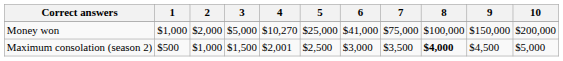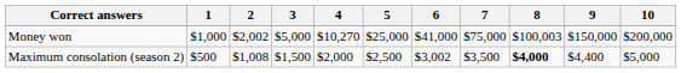 <table class="wikitable">
 <tr>
 <th>Correct answers</th>
 <th>1</th>
 <th>2</th>
 <th>3</th>
 <th><strong>4</strong></th>
 <th>5</th>
 <th>6</th>
 <th>7</th>
 <th><strong>8</strong></th>
 <th>9</th>
 <th><strong>10</strong></th>
 </tr>
 <tr>
 </tr>
 <tr>
 <td>Money won</td>
 <td>$1,000</td>
-<td>$2,000</td>
+<td>$2,002</td>
 <td>$5,000</td>
 <td>$10,270</td>
 <td>$25,000</td>
 <td>$41,000</td>
 <td>$75,000</td>
-<td>$100,000</td>
+<td>$100,003</td>
 <td>$150,000</td>
 <td>$200,000</td>
 </tr>
 <tr>
 <td>Maximum consolation (season 2)</td>
 <td>$500</td>
-<td>$1,000</td>
+<td>$1,008</td>
 <td>$1,500</td>
-<td>$2,001</td>
+<td>$2,000</td>
 <td>$2,500</td>
-<td>$3,000</td>
+<td>$3,002</td>
 <td>$3,500</td>
 <td><strong>$4,000</strong></td>
-<td>$4,500</td>
+<td>$4,400</td>
 <td>$5,000</td>
 </tr>
 </table>
